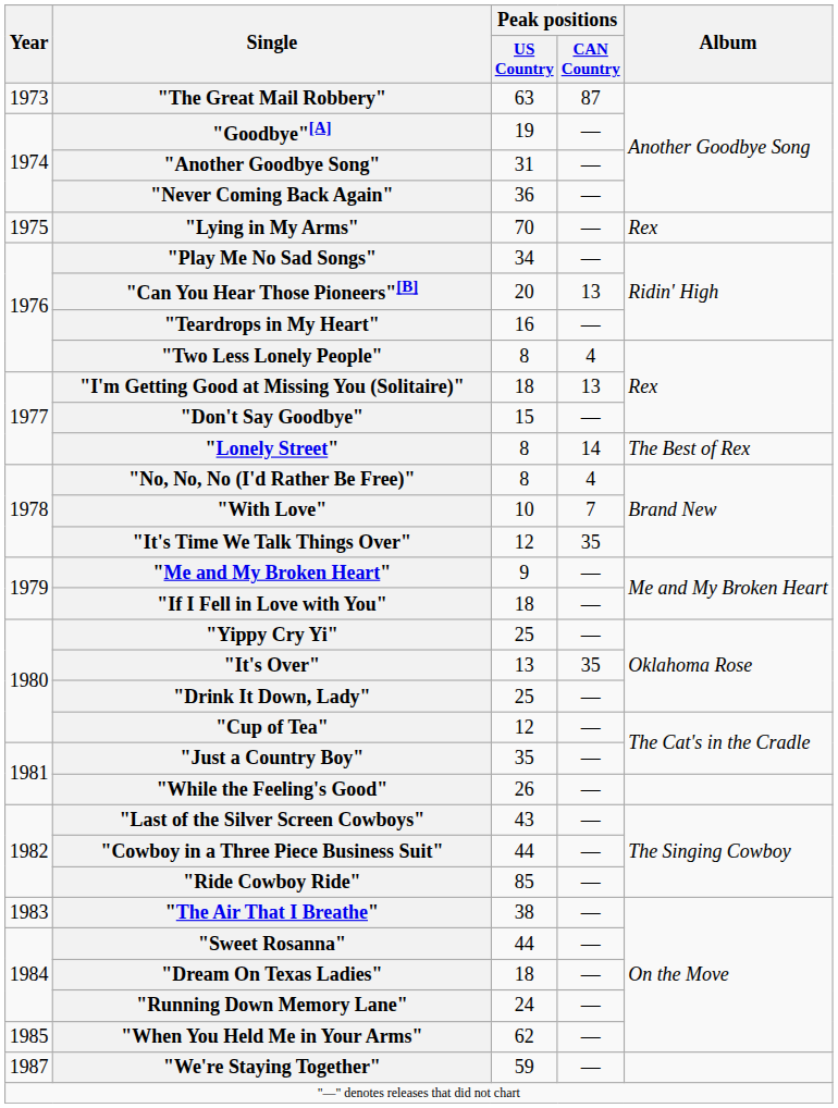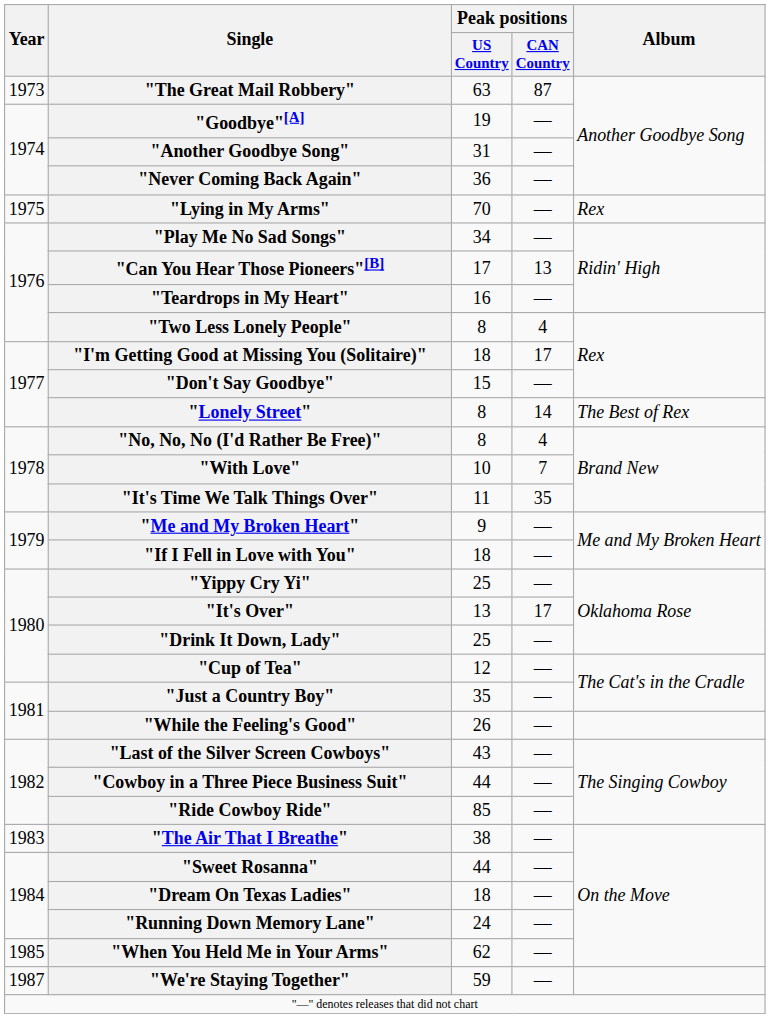 <table class="wikitable plainrowheaders" style="text-align:center;">
 <tr>
 <th rowspan="2">Year</th>
 <th rowspan="2" style="width:22em;">Single</th>
 <th colspan="2">Peak positions</th>
 <th rowspan="2">Album</th>
 </tr>
 <tr style="font-size:smaller;">
 <th width="45"><a href='#'>US Country</a><br></th>
 <th width="45"><a href='#'>CAN Country</a><br></th>
 </tr>
 <tr>
 <td>1973</td>
 <th scope="row">"The Great Mail Robbery"</th>
 <td>63</td>
 <td>87</td>
 <td align=left rowspan=4><em>Another Goodbye Song</em></td>
 </tr>
 <tr>
 <td rowspan=3>1974</td>
 <th scope="row">"Goodbye"<sup><span></span><a href='#'><strong>[A]</strong></a></sup></th>
 <td>19</td>
 <td>—</td>
 </tr>
 <tr>
 <th scope="row">"Another Goodbye Song"</th>
 <td>31</td>
 <td>—</td>
 </tr>
 <tr>
 <th scope="row">"Never Coming Back Again"</th>
 <td>36</td>
 <td>—</td>
 </tr>
 <tr>
 <td>1975</td>
 <th scope="row">"Lying in My Arms"</th>
 <td>70</td>
 <td>—</td>
 <td align=left><em>Rex</em></td>
 </tr>
 <tr>
 <td rowspan=4>1976</td>
 <th scope="row">"Play Me No Sad Songs"</th>
 <td>34</td>
 <td>—</td>
 <td align=left rowspan=3><em>Ridin' High</em></td>
 </tr>
 <tr>
 <th scope="row">"Can You Hear Those Pioneers"<sup><span></span><a href='#'><strong>[B]</strong></a></sup></th>
-<td>20</td>
+<td>17</td>
 <td>13</td>
 </tr>
 <tr>
 <th scope="row">"Teardrops in My Heart"</th>
 <td>16</td>
 <td>—</td>
 </tr>
 <tr>
 <th scope="row">"Two Less Lonely People"</th>
 <td>8</td>
 <td>4</td>
 <td align=left rowspan=3><em>Rex</em></td>
 </tr>
 <tr>
 <td rowspan=3>1977</td>
 <th scope="row">"I'm Getting Good at Missing You (Solitaire)"</th>
 <td>18</td>
-<td>13</td>
+<td>17</td>
 </tr>
 <tr>
 <th scope="row">"Don't Say Goodbye"</th>
 <td>15</td>
 <td>—</td>
 </tr>
 <tr>
 <th scope="row">"<a href='#'>Lonely Street</a>"</th>
 <td>8</td>
 <td>14</td>
 <td align=left><em>The Best of Rex</em></td>
 </tr>
 <tr>
 <td rowspan=3>1978</td>
 <th scope="row">"No, No, No (I'd Rather Be Free)"</th>
 <td>8</td>
 <td>4</td>
 <td align=left rowspan=3><em>Brand New</em></td>
 </tr>
 <tr>
 <th scope="row">"With Love"</th>
 <td>10</td>
 <td>7</td>
 </tr>
 <tr>
 <th scope="row">"It's Time We Talk Things Over" </th>
-<td>12</td>
+<td>11</td>
 <td>35</td>
 </tr>
 <tr>
 <td rowspan=2>1979</td>
 <th scope="row">"<a href='#'>Me and My Broken Heart</a>"</th>
 <td>9</td>
 <td>—</td>
 <td align=left rowspan=2><em>Me and My Broken Heart</em></td>
 </tr>
 <tr>
 <th scope="row">"If I Fell in Love with You"</th>
 <td>18</td>
 <td>—</td>
 </tr>
 <tr>
 <td rowspan=4>1980</td>
 <th scope="row">"Yippy Cry Yi"</th>
 <td>25</td>
 <td>—</td>
 <td align=left rowspan=3><em>Oklahoma Rose</em></td>
 </tr>
 <tr>
 <th scope="row">"It's Over"</th>
 <td>13</td>
-<td>35</td>
+<td>17</td>
 </tr>
 <tr>
 <th scope="row">"Drink It Down, Lady"</th>
 <td>25</td>
 <td>—</td>
 </tr>
 <tr>
 <th scope="row">"Cup of Tea" </th>
 <td>12</td>
 <td>—</td>
 <td align=left rowspan=2><em>The Cat's in the Cradle</em></td>
 </tr>
 <tr>
 <td rowspan=2>1981</td>
 <th scope="row">"Just a Country Boy"</th>
 <td>35</td>
 <td>—</td>
 </tr>
 <tr>
 <th scope="row">"While the Feeling's Good" </th>
 <td>26</td>
 <td>—</td>
 <td></td>
 </tr>
 <tr>
 <td rowspan=3>1982</td>
 <th scope="row">"Last of the Silver Screen Cowboys"</th>
 <td>43</td>
 <td>—</td>
 <td align=left rowspan=3><em>The Singing Cowboy</em></td>
 </tr>
 <tr>
 <th scope="row">"Cowboy in a Three Piece Business Suit"</th>
 <td>44</td>
 <td>—</td>
 </tr>
 <tr>
 <th scope="row">"Ride Cowboy Ride"</th>
 <td>85</td>
 <td>—</td>
 </tr>
 <tr>
 <td>1983</td>
 <th scope="row">"<a href='#'>The Air That I Breathe</a>"</th>
 <td>38</td>
 <td>—</td>
 <td align=left rowspan=5><em>On the Move</em></td>
 </tr>
 <tr>
 <td rowspan=3>1984</td>
 <th scope="row">"Sweet Rosanna"</th>
 <td>44</td>
 <td>—</td>
 </tr>
 <tr>
 <th scope="row">"Dream On Texas Ladies"</th>
 <td>18</td>
 <td>—</td>
 </tr>
 <tr>
 <th scope="row">"Running Down Memory Lane"</th>
 <td>24</td>
 <td>—</td>
 </tr>
 <tr>
 <td>1985</td>
 <th scope="row">"When You Held Me in Your Arms"</th>
 <td>62</td>
 <td>—</td>
 </tr>
 <tr>
 <td>1987</td>
 <th scope="row">"We're Staying Together"</th>
 <td>59</td>
 <td>—</td>
 <td></td>
 </tr>
 <tr>
 <td colspan="5" style="font-size:8pt">"—" denotes releases that did not chart</td>
 </tr>
 </table>
